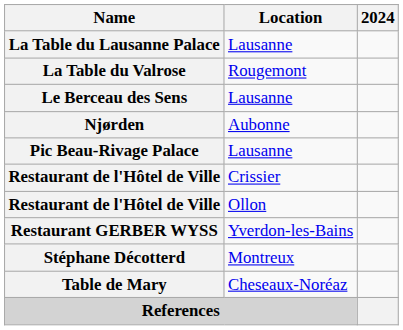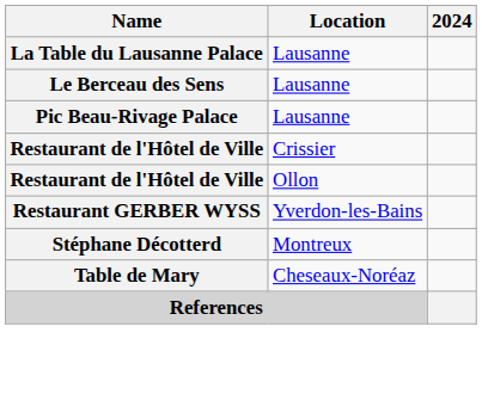 <table class="wikitable sortable plainrowheaders" style="text-align:left;">
 <tr>
 <th scope="col">Name</th>
 <th>Location</th>
 <th scope="col">2024</th>
 </tr>
 <tr>
 <th scope="row">La Table du Lausanne Palace</th>
 <td Lugano><a href='#'>Lausanne</a></td>
 <td></td>
 </tr>
 <tr>
-<th scope="row">La Table du Valrose</th>
-<td Ascona><a href='#'>Rougemont</a></td>
-<td></td>
-</tr>
-<tr>
 <th scope="row">Le Berceau des Sens</th>
 <td Ascona><a href='#'>Lausanne</a></td>
-<td></td>
-</tr>
-<tr>
-<th scope="row">Njørden</th>
-<td Bellinzona><a href='#'>Aubonne</a></td>
 <td></td>
 </tr>
 <tr>
 <th scope="row">Pic Beau-Rivage Palace</th>
 <td Lugano><a href='#'>Lausanne</a></td>
 <td></td>
 </tr>
 <tr>
 <th scope="row">Restaurant de l'Hôtel de Ville</th>
 <td Losone><a href='#'>Crissier</a></td>
 <td></td>
 </tr>
 <tr>
 <th scope="row">Restaurant de l'Hôtel de Ville</th>
 <td Castel San Pietro><a href='#'>Ollon</a></td>
 <td></td>
 </tr>
 <tr>
 <th scope="row">Restaurant GERBER WYSS</th>
 <td Lugano><a href='#'>Yverdon-les-Bains</a></td>
 <td></td>
 </tr>
 <tr>
 <th scope="row">Stéphane Décotterd</th>
 <td Lugano><a href='#'>Montreux</a></td>
 <td></td>
 </tr>
 <tr>
 <th scope="row">Table de Mary</th>
 <td Lugano><a href='#'>Cheseaux-Noréaz</a></td>
 <td></td>
 </tr>
 <tr>
 <th colspan="2" style="text-align: center;background: lightgray;">References</th>
 <th></th>
 </tr>
 </table>
